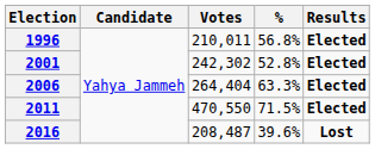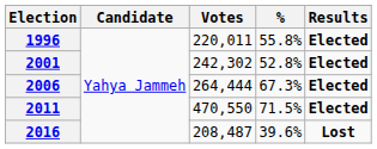 <table class=wikitable style=text-align:center>
 <tr>
 <th>Election</th>
 <th>Candidate</th>
 <th>Votes</th>
 <th>%</th>
 <th>Results</th>
 </tr>
 <tr>
 <th><a href='#'>1996</a></th>
 <td rowspan="5"><a href='#'>Yahya Jammeh</a></td>
-<td>210,011</td>
-<td>56.8%</td>
+<td>220,011</td>
+<td>55.8%</td>
 <td><strong>Elected</strong> </td>
 </tr>
 <tr>
 <th><a href='#'>2001</a></th>
 <td>242,302</td>
 <td>52.8%</td>
 <td><strong>Elected</strong> </td>
 </tr>
 <tr>
 <th><a href='#'>2006</a></th>
-<td>264,404</td>
-<td>63.3%</td>
+<td>264,444</td>
+<td>67.3%</td>
 <td><strong>Elected</strong> </td>
 </tr>
 <tr>
 <th><a href='#'>2011</a></th>
 <td>470,550</td>
 <td>71.5%</td>
 <td><strong>Elected</strong> </td>
 </tr>
 <tr>
 <th><a href='#'>2016</a></th>
 <td>208,487</td>
 <td>39.6%</td>
 <td><strong>Lost</strong> </td>
 </tr>
 </table>
